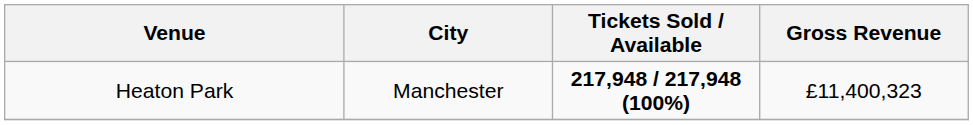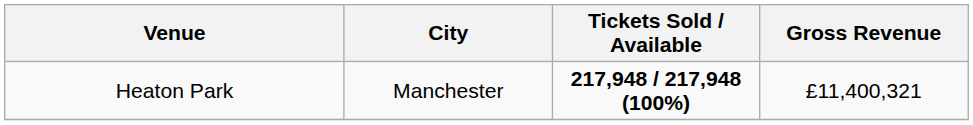 <table class="wikitable" style="text-align:center;">
 <tr>
 <th width="250">Venue</th>
 <th width="150">City</th>
 <th width="150">Tickets Sold / Available</th>
 <th width="150">Gross Revenue</th>
 </tr>
 <tr>
 <td>Heaton Park</td>
 <td>Manchester</td>
 <td><strong>217,948 / 217,948 (100%)</strong></td>
-<td>£11,400,323</td>
+<td>£11,400,321</td>
 </tr>
 <tr>
 </tr>
 </table>
